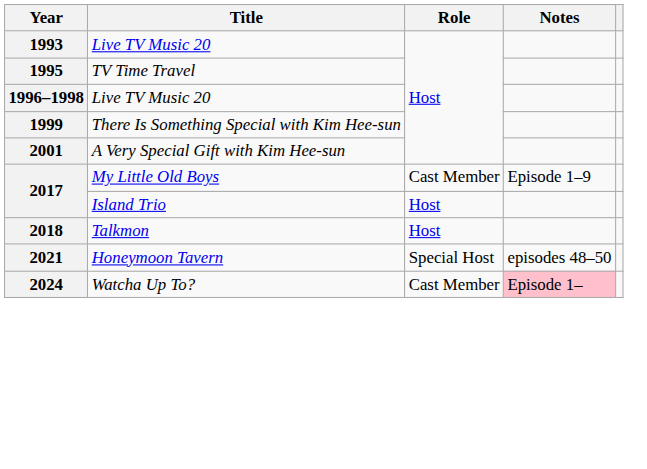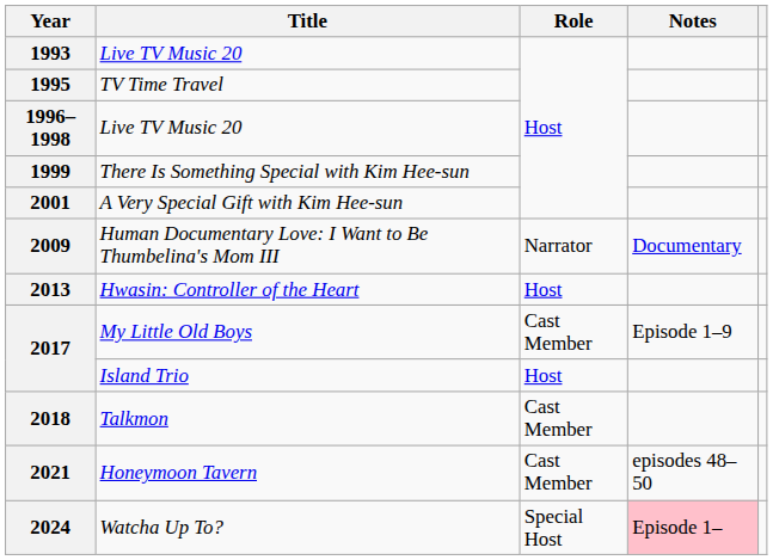 <table class="wikitable sortable plainrowheaders">
 <tr>
 <th scope="col">Year</th>
 <th scope="col">Title</th>
 <th scope="col">Role</th>
 <th scope="col">Notes</th>
 <th scope="col" class="unsortable"></th>
 </tr>
 <tr>
 <th scope="row">1993</th>
 <td><em><a href='#'>Live TV Music 20</a></em></td>
 <td rowspan="5"><a href='#'>Host</a></td>
 <td></td>
 <td></td>
 </tr>
 <tr>
 <th scope="row">1995</th>
 <td><em>TV Time Travel</em></td>
 <td></td>
 <td></td>
 </tr>
 <tr>
 <th scope="row">1996–1998</th>
 <td><em>Live TV Music 20</em></td>
 <td></td>
 <td></td>
 </tr>
 <tr>
 <th scope="row">1999</th>
 <td><em>There Is Something Special  with Kim Hee-sun</em></td>
 <td></td>
 <td></td>
 </tr>
 <tr>
 <th scope="row">2001</th>
 <td><em>A Very Special Gift with Kim Hee-sun</em></td>
 <td></td>
 <td></td>
 </tr>
 <tr>
+<th scope="row">2009</th>
+<td><em>Human Documentary Love: I Want to Be Thumbelina's Mom III</em></td>
+<td>Narrator</td>
+<td><a href='#'>Documentary</a></td>
+<td></td>
+</tr>
+<tr>
+<th scope="row">2013</th>
+<td><em><a href='#'>Hwasin: Controller of the Heart</a></em></td>
+<td><a href='#'>Host</a></td>
+<td></td>
+<td></td>
+</tr>
+<tr>
 <th scope="row" rowspan=2>2017</th>
 <td><a href='#'><em>My Little Old Boys</em></a></td>
 <td>Cast Member</td>
 <td>Episode 1–9</td>
 </tr>
 <tr>
 <td><em><a href='#'>Island Trio</a></em></td>
 <td><a href='#'>Host</a></td>
 <td></td>
 <td></td>
 </tr>
 <tr>
 <th scope="row">2018</th>
 <td><em><a href='#'>Talkmon</a></em></td>
-<td><a href='#'>Host</a></td>
+<td>Cast Member</td>
 <td></td>
 <td></td>
 </tr>
 <tr>
 <th scope="row">2021</th>
 <td><em><a href='#'>Honeymoon Tavern</a></em></td>
-<td>Special Host</td>
+<td>Cast Member</td>
 <td>episodes 48–50</td>
 <td></td>
 </tr>
 <tr>
 <th scope="row">2024</th>
 <td><em>Watcha Up To?</em></td>
-<td>Cast Member</td>
+<td>Special Host</td>
 <td style="background: pink;">Episode 1–</td>
 <td></td>
 </tr>
 </table>
